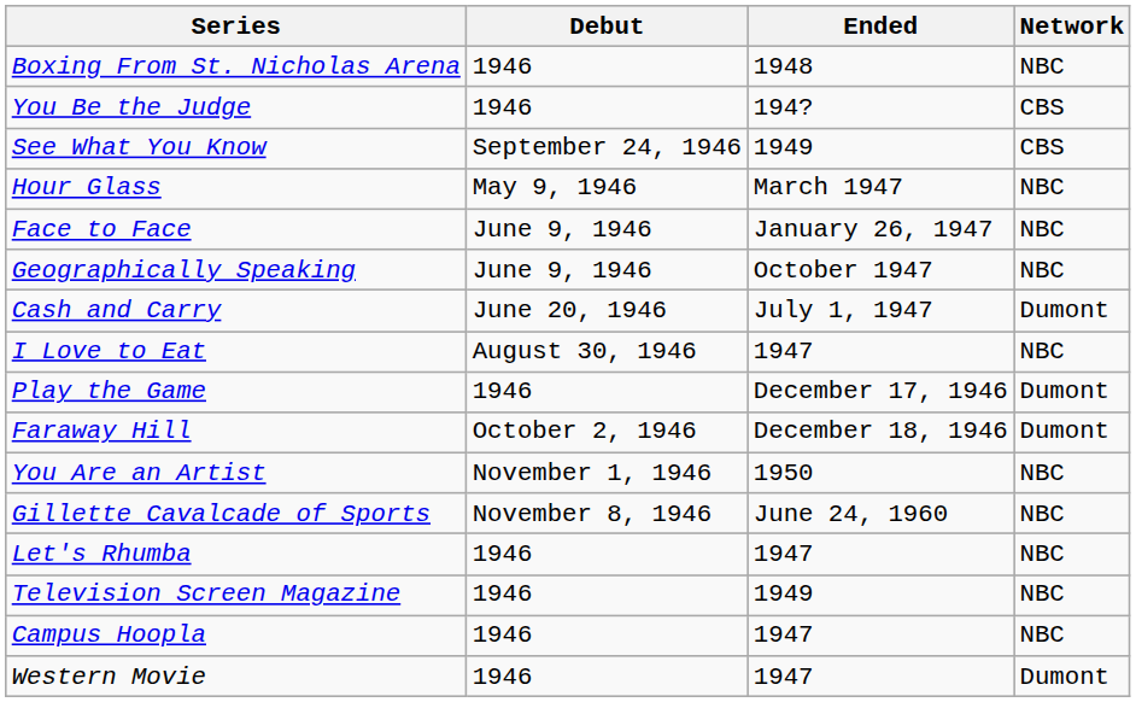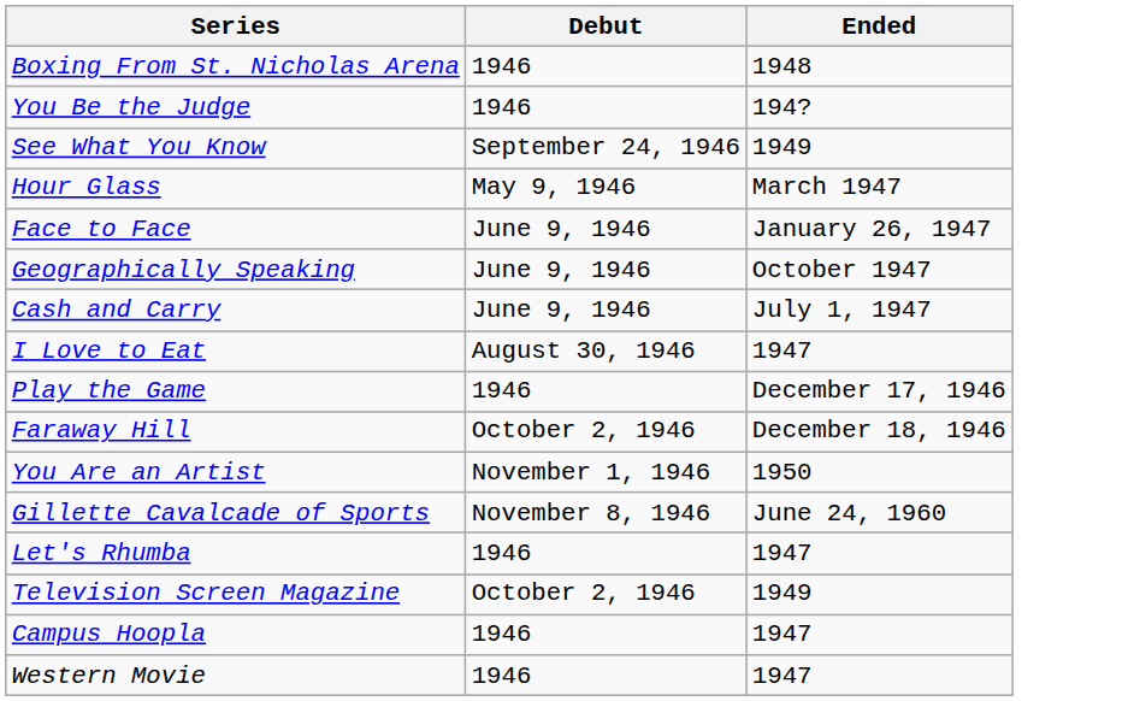 <table class="wikitable">
 <tr>
 <th>Series</th>
 <th>Debut</th>
 <th>Ended</th>
-<th>Network</th>
 </tr>
 <tr>
 <td><em><a href='#'>Boxing From St. Nicholas Arena</a></em></td>
 <td>1946</td>
 <td>1948</td>
-<td>NBC</td>
 </tr>
 <tr>
 <td><em><a href='#'>You Be the Judge</a></em></td>
 <td>1946</td>
 <td>194?</td>
-<td>CBS</td>
 </tr>
 <tr>
 <td><em><a href='#'>See What You Know</a></em></td>
 <td>September 24, 1946</td>
 <td>1949</td>
-<td>CBS</td>
 </tr>
 <tr>
 <td><em><a href='#'>Hour Glass</a></em></td>
 <td>May 9, 1946</td>
 <td>March 1947</td>
-<td>NBC</td>
 </tr>
 <tr>
 <td><em><a href='#'>Face to Face</a></em></td>
 <td>June 9, 1946</td>
 <td>January 26, 1947</td>
-<td>NBC</td>
 </tr>
 <tr>
 <td><em><a href='#'>Geographically Speaking</a></em></td>
 <td>June 9, 1946</td>
 <td>October 1947</td>
-<td>NBC</td>
 </tr>
 <tr>
 <td><em><a href='#'>Cash and Carry</a></em></td>
-<td>June 20, 1946</td>
+<td>June 9, 1946</td>
 <td>July 1, 1947</td>
-<td>Dumont</td>
 </tr>
 <tr>
 <td><em><a href='#'>I Love to Eat</a></em></td>
 <td>August 30, 1946</td>
 <td>1947</td>
-<td>NBC</td>
 </tr>
 <tr>
 <td><em><a href='#'>Play the Game</a></em></td>
 <td>1946</td>
 <td>December 17, 1946</td>
-<td>Dumont</td>
 </tr>
 <tr>
 <td><em><a href='#'>Faraway Hill</a></em></td>
 <td>October 2, 1946</td>
 <td>December 18, 1946</td>
-<td>Dumont</td>
 </tr>
 <tr>
 <td><em><a href='#'>You Are an Artist</a></em></td>
 <td>November 1, 1946</td>
 <td>1950</td>
-<td>NBC</td>
 </tr>
 <tr>
 <td><em><a href='#'>Gillette Cavalcade of Sports</a></em></td>
 <td>November 8, 1946</td>
 <td>June 24, 1960</td>
-<td>NBC</td>
 </tr>
 <tr>
 <td><em><a href='#'>Let's Rhumba</a></em></td>
 <td>1946</td>
 <td>1947</td>
-<td>NBC</td>
 </tr>
 <tr>
 <td><em><a href='#'>Television Screen Magazine</a></em></td>
-<td>1946</td>
+<td>October 2, 1946</td>
 <td>1949</td>
-<td>NBC</td>
 </tr>
 <tr>
 <td><em><a href='#'>Campus Hoopla</a></em></td>
 <td>1946</td>
 <td>1947</td>
-<td>NBC</td>
 </tr>
 <tr>
 <td><em>Western Movie</em></td>
 <td>1946</td>
 <td>1947</td>
-<td>Dumont</td>
 </tr>
 </table>
